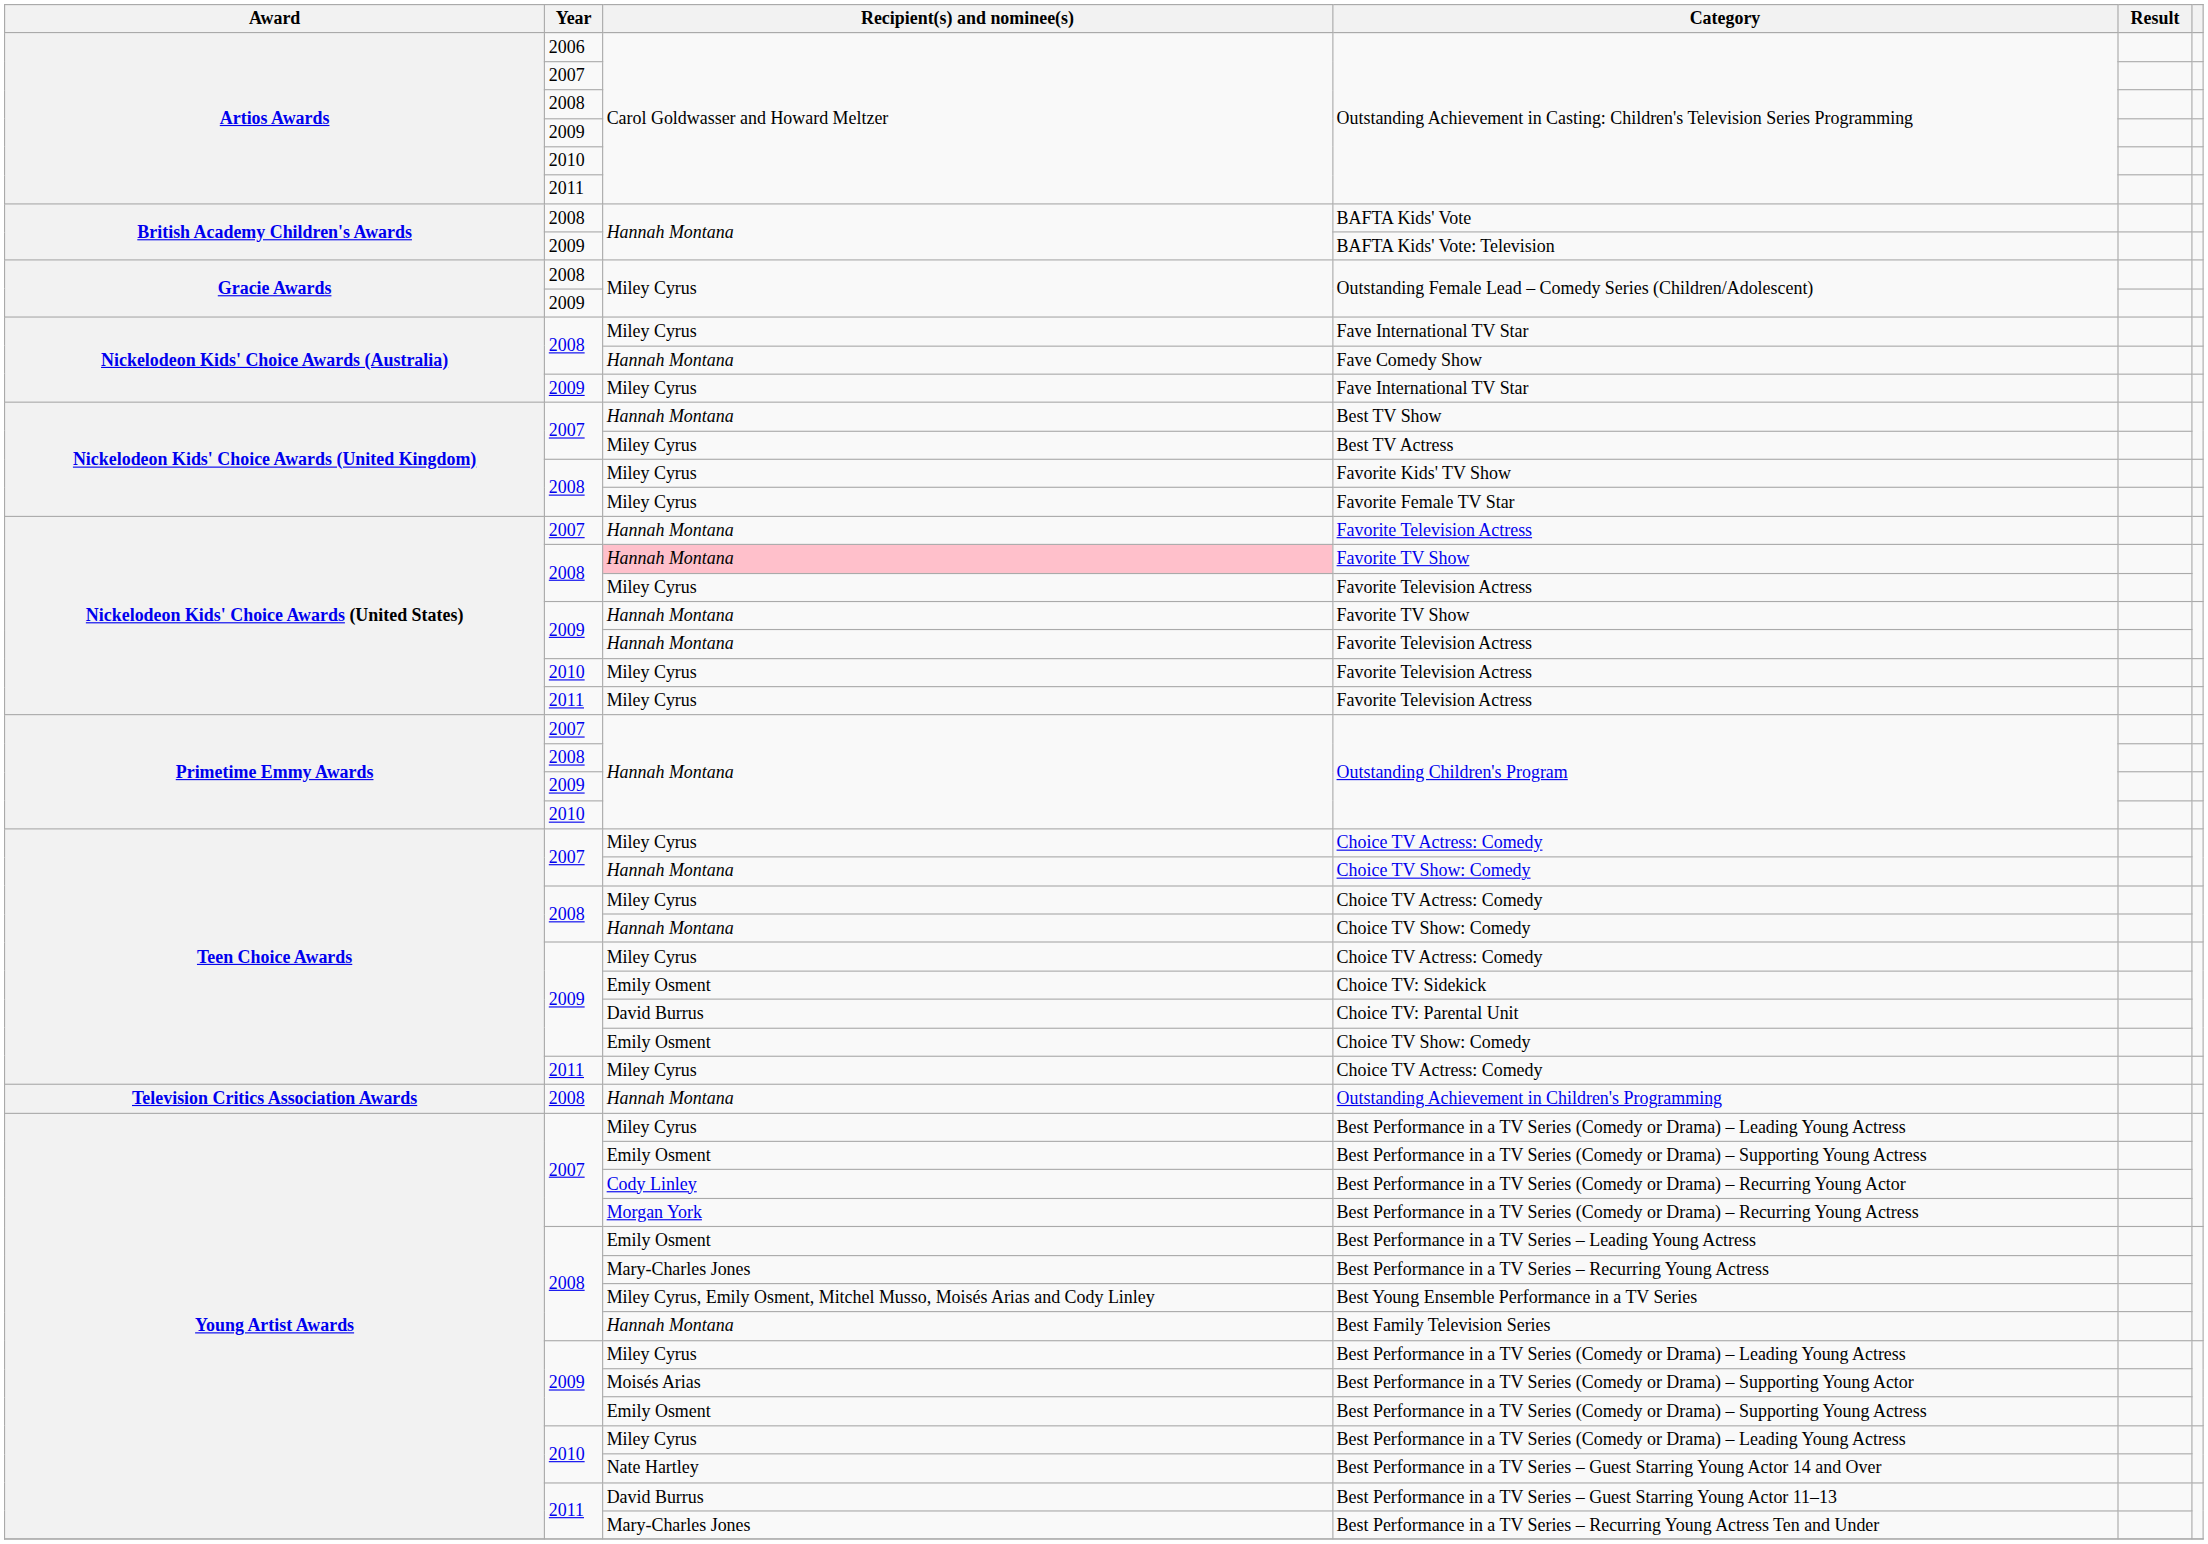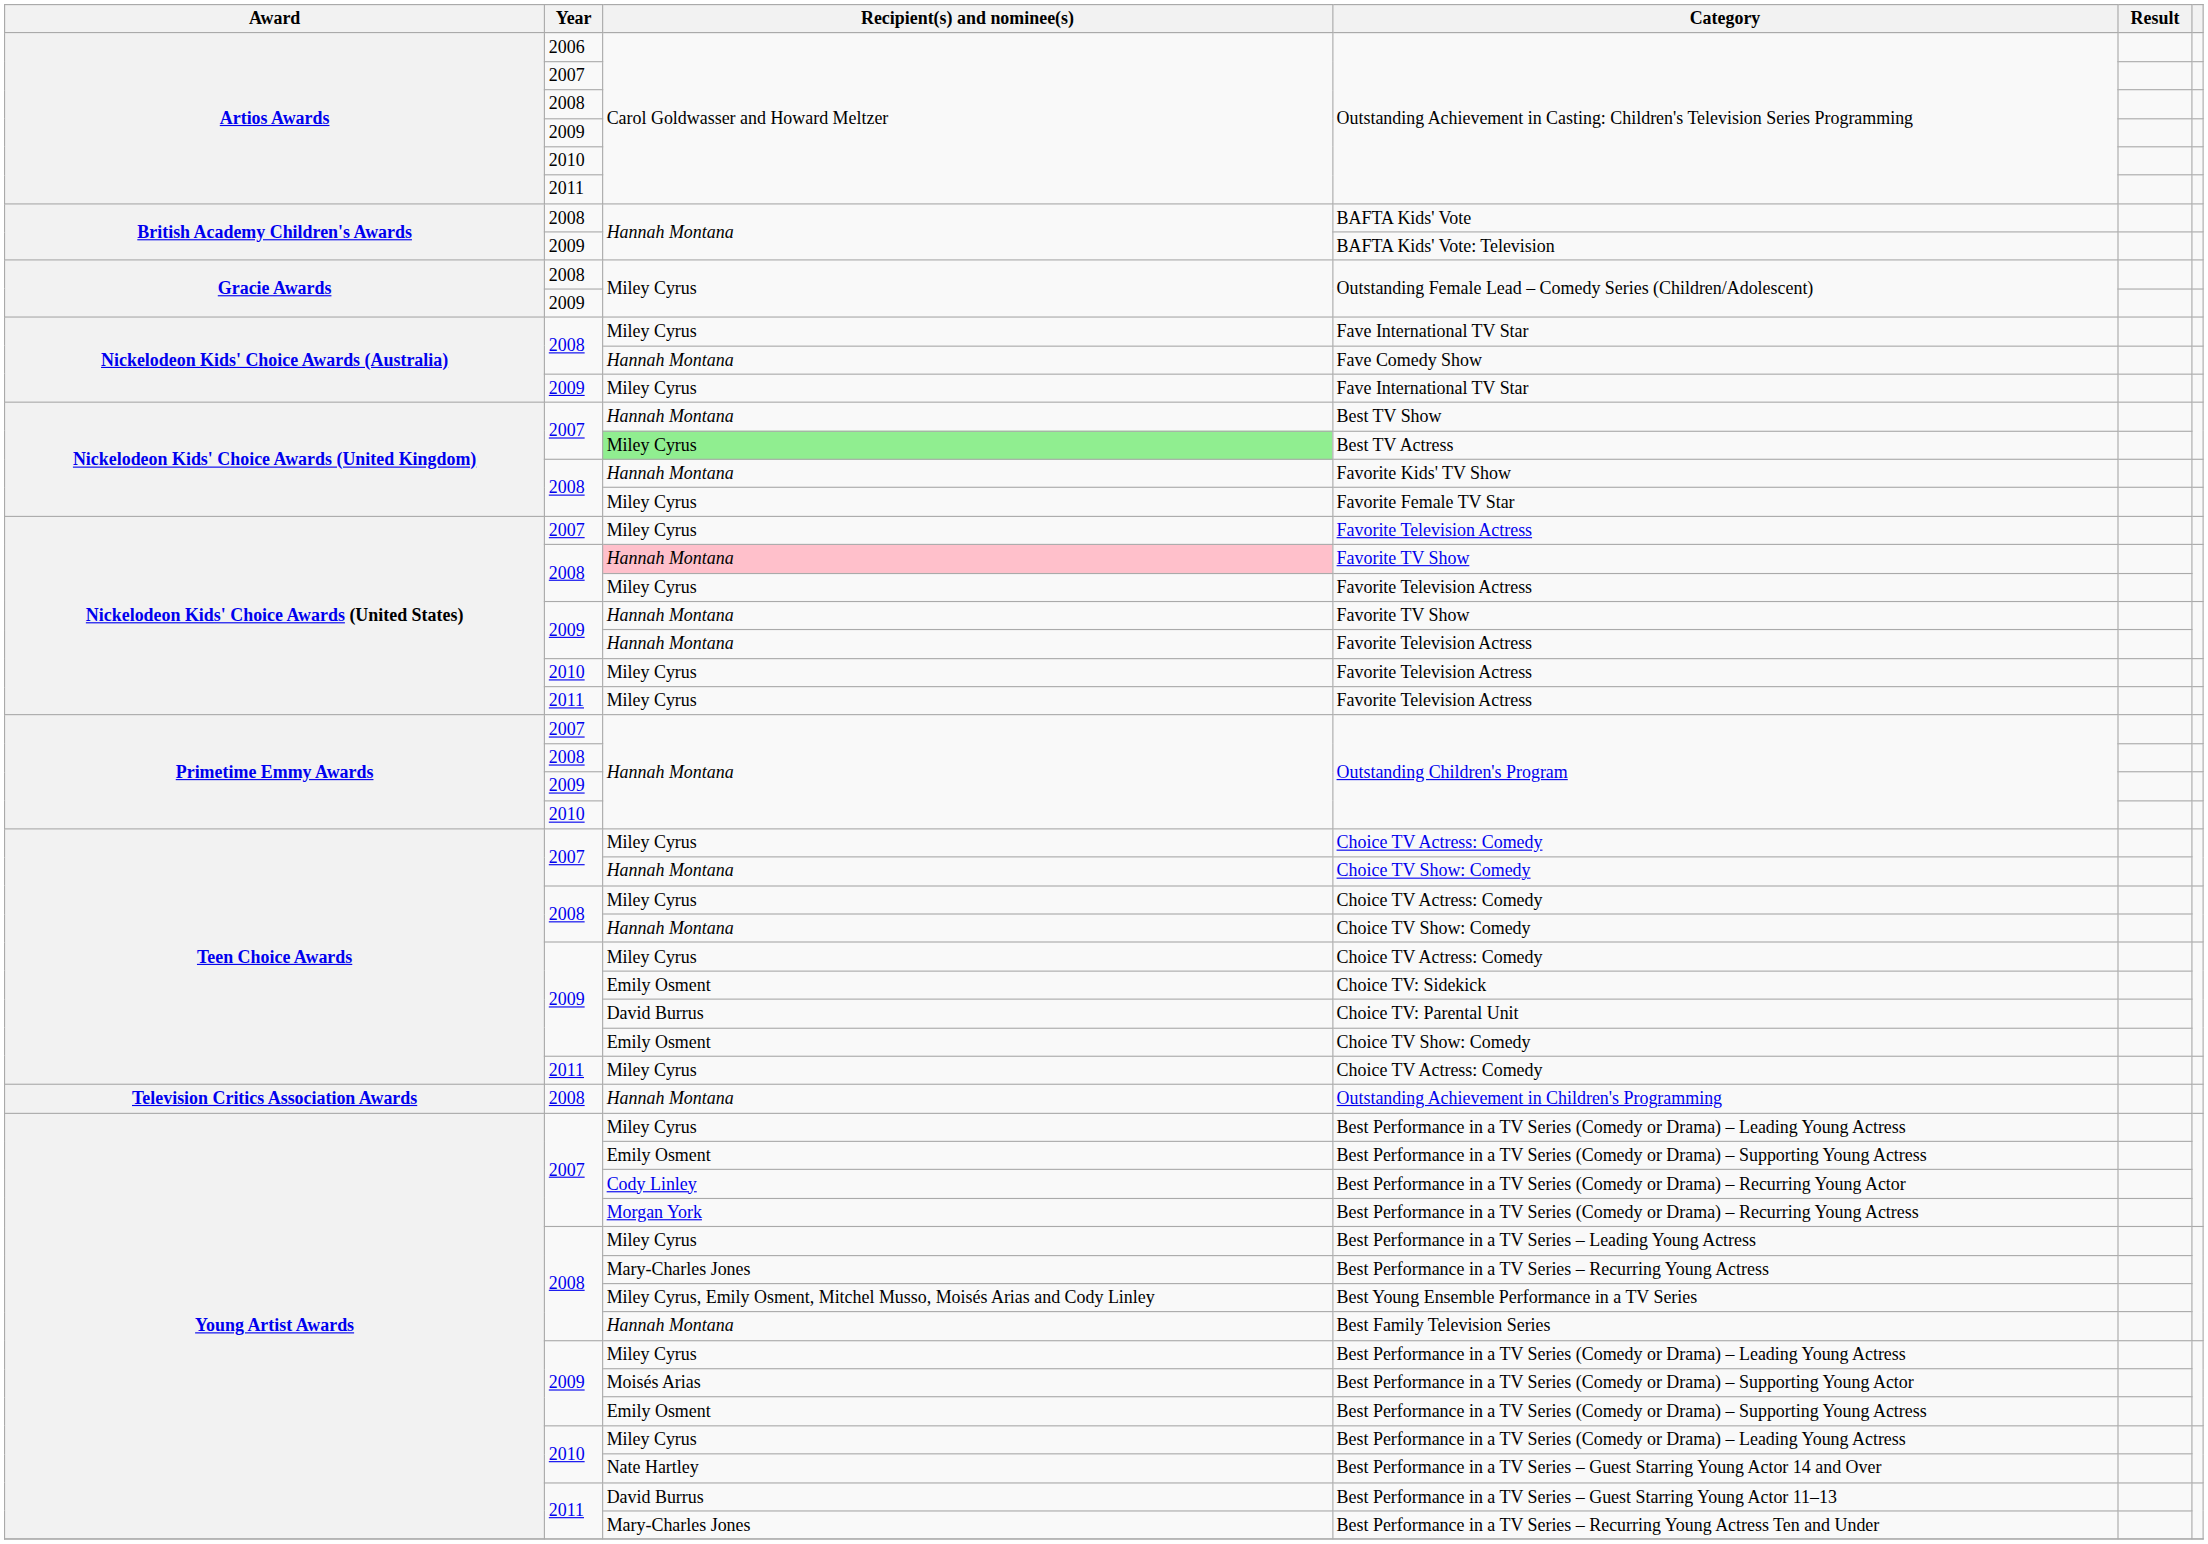 <table class="wikitable plainrowheaders sortable mw-collapsible" style="width:99%">
 <tr style="background:#ccc; text-align:center;">
 <th scope="col">Award</th>
 <th scope="col">Year</th>
 <th scope="col">Recipient(s) and nominee(s)</th>
 <th scope="col">Category</th>
 <th scope="col">Result</th>
 <th scope="col" class="unsortable"></th>
 </tr>
 <tr>
 <th scope="row" rowspan="6"><a href='#'>Artios Awards</a></th>
 <td>2006</td>
 <td data-sort-value="Goldwasser, Carol & Meltzer, Howard" rowspan="6">Carol Goldwasser and Howard Meltzer</td>
 <td rowspan="6">Outstanding Achievement in Casting: Children's Television Series Programming</td>
 <td></td>
 <td style="text-align:center;"></td>
 </tr>
 <tr>
 <td>2007</td>
 <td></td>
 <td style="text-align:center;"></td>
 </tr>
 <tr>
 <td>2008</td>
 <td></td>
 <td style="text-align:center;"></td>
 </tr>
 <tr>
 <td>2009</td>
 <td></td>
 <td style="text-align:center;"></td>
 </tr>
 <tr>
 <td>2010</td>
 <td></td>
 <td style="text-align:center;"></td>
 </tr>
 <tr>
 <td>2011</td>
 <td></td>
 <td style="text-align:center;"></td>
 </tr>
 <tr>
 <th scope="row" rowspan="2"><a href='#'>British Academy Children's Awards</a></th>
 <td>2008</td>
 <td data-sort-value="Hannah Montana" rowspan="2"><em>Hannah Montana</em></td>
 <td>BAFTA Kids' Vote</td>
 <td></td>
 <td style="text-align:center;"></td>
 </tr>
 <tr>
 <td>2009</td>
 <td>BAFTA Kids' Vote: Television</td>
 <td></td>
 <td style="text-align:center;"></td>
 </tr>
 <tr>
 <th scope="row" rowspan="2"><a href='#'>Gracie Awards</a></th>
 <td>2008</td>
 <td data-sort-value="Cyrus, Miley" rowspan="2">Miley Cyrus</td>
 <td rowspan="2">Outstanding Female Lead – Comedy Series (Children/Adolescent)</td>
 <td></td>
 <td style="text-align:center;"></td>
 </tr>
 <tr>
 <td>2009</td>
 <td></td>
 <td style="text-align:center;"></td>
 </tr>
 <tr>
 <th scope="row" rowspan="3"><a href='#'>Nickelodeon Kids' Choice Awards (Australia)</a></th>
 <td rowspan="2"><a href='#'>2008</a></td>
 <td data-sort-value="Cyrus, Miley">Miley Cyrus</td>
 <td>Fave International TV Star</td>
 <td></td>
 <td style="text-align:center;"></td>
 </tr>
 <tr>
 <td data-sort-value="Hannah Montana"><em>Hannah Montana</em></td>
 <td>Fave Comedy Show</td>
 <td></td>
 <td style="text-align:center;"></td>
 </tr>
 <tr>
 <td><a href='#'>2009</a></td>
 <td data-sort-value="Cyrus, Miley">Miley Cyrus</td>
 <td>Fave International TV Star</td>
 <td></td>
 <td style="text-align:center;"></td>
 </tr>
 <tr>
 <th scope="row" rowspan="4"><a href='#'>Nickelodeon Kids' Choice Awards (United Kingdom)</a></th>
 <td rowspan="2"><a href='#'>2007</a></td>
 <td data-sort-value="Hannah Montana"><em>Hannah Montana</em></td>
 <td>Best TV Show</td>
 <td></td>
 <td style="text-align:center;" rowspan="2"></td>
 </tr>
 <tr>
-<td data-sort-value="Cyrus, Miley">Miley Cyrus</td>
+<td data-sort-value="Cyrus, Miley" style="background: lightgreen;">Miley Cyrus</td>
 <td>Best TV Actress</td>
 <td></td>
 </tr>
 <tr>
 <td rowspan="2"><a href='#'>2008</a></td>
-<td data-sort-value="Cyrus, Miley">Miley Cyrus</td>
+<td data-sort-value="Hannah Montana"><em>Hannah Montana</em></td>
 <td>Favorite Kids' TV Show</td>
 <td></td>
 <td style="text-align:center;"></td>
 </tr>
 <tr>
 <td data-sort-value="Cyrus, Miley">Miley Cyrus</td>
 <td>Favorite Female TV Star</td>
 <td></td>
 <td style="text-align:center;"></td>
 </tr>
 <tr>
 <th scope="row" rowspan="7"><a href='#'>Nickelodeon Kids' Choice Awards</a> (United States)</th>
 <td><a href='#'>2007</a></td>
-<td data-sort-value="Hannah Montana"><em>Hannah Montana</em></td>
+<td data-sort-value="Cyrus, Miley">Miley Cyrus</td>
 <td><a href='#'>Favorite Television Actress</a></td>
 <td></td>
 <td style="text-align:center;"></td>
 </tr>
 <tr>
 <td rowspan="2"><a href='#'>2008</a></td>
 <td data-sort-value="Hannah Montana" style="background: pink;"><em>Hannah Montana</em></td>
 <td><a href='#'>Favorite TV Show</a></td>
 <td></td>
 <td style="text-align:center;" rowspan="2"></td>
 </tr>
 <tr>
 <td data-sort-value="Cyrus, Miley">Miley Cyrus</td>
 <td>Favorite Television Actress</td>
 <td></td>
 </tr>
 <tr>
 <td rowspan="2"><a href='#'>2009</a></td>
 <td data-sort-value="Hannah Montana"><em>Hannah Montana</em></td>
 <td>Favorite TV Show</td>
 <td></td>
 <td style="text-align:center;" rowspan="2"></td>
 </tr>
 <tr>
 <td data-sort-value="Hannah Montana"><em>Hannah Montana</em></td>
 <td>Favorite Television Actress</td>
 <td></td>
 </tr>
 <tr>
 <td><a href='#'>2010</a></td>
 <td data-sort-value="Cyrus, Miley">Miley Cyrus</td>
 <td>Favorite Television Actress</td>
 <td></td>
 <td style="text-align:center;"></td>
 </tr>
 <tr>
 <td><a href='#'>2011</a></td>
 <td data-sort-value="Cyrus, Miley">Miley Cyrus</td>
 <td>Favorite Television Actress</td>
 <td></td>
 <td style="text-align:center;"></td>
 </tr>
 <tr>
 <th scope="row" rowspan="4"><a href='#'>Primetime Emmy Awards</a></th>
 <td><a href='#'>2007</a></td>
 <td data-sort-value="Hannah Montana" rowspan="4"><em>Hannah Montana</em></td>
 <td rowspan="4"><a href='#'>Outstanding Children's Program</a></td>
 <td></td>
 <td style="text-align:center;"></td>
 </tr>
 <tr>
 <td><a href='#'>2008</a></td>
 <td></td>
 <td style="text-align:center;"></td>
 </tr>
 <tr>
 <td><a href='#'>2009</a></td>
 <td></td>
 <td style="text-align:center;"></td>
 </tr>
 <tr>
 <td><a href='#'>2010</a></td>
 <td></td>
 <td style="text-align:center;"></td>
 </tr>
 <tr>
 <th scope="row" rowspan="9"><a href='#'>Teen Choice Awards</a></th>
 <td rowspan="2"><a href='#'>2007</a></td>
 <td data-sort-value="Cyrus, Miley">Miley Cyrus</td>
 <td><a href='#'>Choice TV Actress: Comedy</a></td>
 <td></td>
 <td style="text-align:center;" rowspan="2"></td>
 </tr>
 <tr>
 <td data-sort-value="Hannah Montana"><em>Hannah Montana</em></td>
 <td><a href='#'>Choice TV Show: Comedy</a></td>
 <td></td>
 </tr>
 <tr>
 <td rowspan="2"><a href='#'>2008</a></td>
 <td data-sort-value="Cyrus, Miley">Miley Cyrus</td>
 <td>Choice TV Actress: Comedy</td>
 <td></td>
 <td style="text-align:center;" rowspan="2"></td>
 </tr>
 <tr>
 <td data-sort-value="Hannah Montana"><em>Hannah Montana</em></td>
 <td>Choice TV Show: Comedy</td>
 <td></td>
 </tr>
 <tr>
 <td rowspan="4"><a href='#'>2009</a></td>
 <td data-sort-value="Cyrus, Miley">Miley Cyrus</td>
 <td>Choice TV Actress: Comedy</td>
 <td></td>
 <td style="text-align:center;" rowspan="4"></td>
 </tr>
 <tr>
 <td data-sort-value="Osment, Emily">Emily Osment</td>
 <td>Choice TV: Sidekick</td>
 <td></td>
 </tr>
 <tr>
 <td data-sort-value="Burrus, David">David Burrus</td>
 <td>Choice TV: Parental Unit</td>
 <td></td>
 </tr>
 <tr>
 <td data-sort-value="Osment, Emily">Emily Osment</td>
 <td>Choice TV Show: Comedy</td>
 <td></td>
 </tr>
 <tr>
 <td><a href='#'>2011</a></td>
 <td data-sort-value="Cyrus, Miley">Miley Cyrus</td>
 <td>Choice TV Actress: Comedy</td>
 <td></td>
 <td style="text-align:center;"></td>
 </tr>
 <tr>
 <th scope="row"><a href='#'>Television Critics Association Awards</a></th>
 <td><a href='#'>2008</a></td>
 <td data-sort-value="Hannah Montana"><em>Hannah Montana</em></td>
 <td><a href='#'>Outstanding Achievement in Children's Programming</a></td>
 <td></td>
 <td style="text-align:center;"></td>
 </tr>
 <tr>
 <th scope="row" rowspan="15"><a href='#'>Young Artist Awards</a></th>
 <td rowspan="4"><a href='#'>2007</a></td>
 <td data-sort-value="Cyrus, Miley">Miley Cyrus</td>
 <td>Best Performance in a TV Series (Comedy or Drama) – Leading Young Actress</td>
 <td></td>
 <td style="text-align:center;" rowspan="4"></td>
 </tr>
 <tr>
 <td data-sort-value="Osment, Emily">Emily Osment</td>
 <td>Best Performance in a TV Series (Comedy or Drama) – Supporting Young Actress</td>
 <td></td>
 </tr>
 <tr>
 <td data-sort-value="Linley, Cody"><a href='#'>Cody Linley</a></td>
 <td>Best Performance in a TV Series (Comedy or Drama) – Recurring Young Actor</td>
 <td></td>
 </tr>
 <tr>
 <td data-sort-value="York, Morgan"><a href='#'>Morgan York</a></td>
 <td>Best Performance in a TV Series (Comedy or Drama) – Recurring Young Actress</td>
 <td></td>
 </tr>
 <tr>
 <td rowspan="4"><a href='#'>2008</a></td>
-<td data-sort-value="Osment, Emily">Emily Osment</td>
+<td data-sort-value="Cyrus, Miley">Miley Cyrus</td>
 <td>Best Performance in a TV Series – Leading Young Actress</td>
 <td></td>
 <td style="text-align:center;" rowspan="4"></td>
 </tr>
 <tr>
 <td data-sort-value="Jones, Mary-Charles">Mary-Charles Jones</td>
 <td>Best Performance in a TV Series – Recurring Young Actress</td>
 <td></td>
 </tr>
 <tr>
 <td data-sort-value="Cyrus, Miley">Miley Cyrus, Emily Osment, Mitchel Musso, Moisés Arias and Cody Linley</td>
 <td>Best Young Ensemble Performance in a TV Series</td>
 <td></td>
 </tr>
 <tr>
 <td data-sort-value="Hannah Montana"><em>Hannah Montana</em></td>
 <td>Best Family Television Series</td>
 <td></td>
 </tr>
 <tr>
 <td rowspan="3"><a href='#'>2009</a></td>
 <td data-sort-value="Cyrus, Miley">Miley Cyrus</td>
 <td>Best Performance in a TV Series (Comedy or Drama) – Leading Young Actress</td>
 <td></td>
 <td style="text-align:center;" rowspan="3"></td>
 </tr>
 <tr>
 <td data-sort-value="Arias, Moisés">Moisés Arias</td>
 <td>Best Performance in a TV Series (Comedy or Drama) – Supporting Young Actor</td>
 <td></td>
 </tr>
 <tr>
 <td data-sort-value="Osment, Emily">Emily Osment</td>
 <td>Best Performance in a TV Series (Comedy or Drama) – Supporting Young Actress</td>
 <td></td>
 </tr>
 <tr>
 <td rowspan="2"><a href='#'>2010</a></td>
 <td data-sort-value="Cyrus, Miley">Miley Cyrus</td>
 <td>Best Performance in a TV Series (Comedy or Drama) – Leading Young Actress</td>
 <td></td>
 <td style="text-align:center;" rowspan="2"></td>
 </tr>
 <tr>
 <td data-sort-value="Hartley, Nate">Nate Hartley</td>
 <td>Best Performance in a TV Series – Guest Starring Young Actor 14 and Over</td>
 <td></td>
 </tr>
 <tr>
 <td rowspan="2"><a href='#'>2011</a></td>
 <td data-sort-value="Burrus, David">David Burrus</td>
 <td>Best Performance in a TV Series – Guest Starring Young Actor 11–13</td>
 <td></td>
 <td style="text-align:center;" rowspan="2"></td>
 </tr>
 <tr>
 <td data-sort-value="Jones, Mary-Charles">Mary-Charles Jones</td>
 <td>Best Performance in a TV Series – Recurring Young Actress Ten and Under</td>
 <td></td>
 </tr>
 <tr>
 </tr>
 </table>
